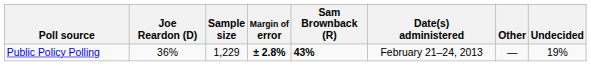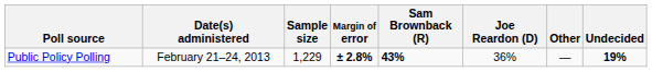 <table class="wikitable">
 <tr valign= bottom>
 <th style="width:185px;">Poll source</th>
-<th style="width:110px;">Joe<br>Reardon (D)</th>
+<th style="width:190px;">Date(s)<br>administered</th>
 <th class=small>Sample<br>size</th>
 <th><small>Margin of</small><br>error</th>
 <th style="width:110px;">Sam<br>Brownback (R)</th>
-<th style="width:190px;">Date(s)<br>administered</th>
+<th style="width:110px;">Joe<br>Reardon (D)</th>
 <th style="width:40px;">Other</th>
 <th style="width:40px;">Undecided</th>
 </tr>
 <tr>
 <td><a href='#'>Public Policy Polling</a></td>
-<td align=center>36%</td>
+<td align=center>February 21–24, 2013</td>
 <td align=center>1,229</td>
 <td align=center><strong>± 2.8%</strong></td>
 <td><strong>43%</strong></td>
-<td align=center>February 21–24, 2013</td>
+<td align=center>36%</td>
 <td align=center>—</td>
-<td align=center>19%</td>
+<td align=center><strong>19%</strong></td>
 </tr>
 </table>
